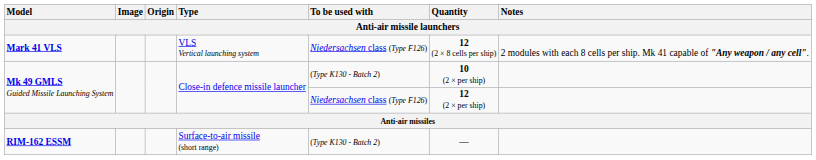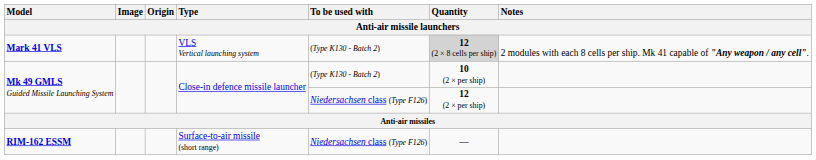 <table class="wikitable" style="font-size: 92%;">
 <tr>
 <th style="text-align: left">Model</th>
 <th style="text-align: left">Image</th>
 <th style="text-align: left">Origin</th>
 <th style="text-align: left">Type</th>
 <th style="text-align: left">To be used with</th>
 <th style="text-align: left">Quantity</th>
 <th style="text-align: left">Notes</th>
 </tr>
 <tr>
 <th colspan="7">Anti-air missile launchers</th>
 </tr>
 <tr>
 <td><a href='#'><strong>Mark 41 VLS</strong></a></td>
 <td style="text-align: center"></td>
 <td></td>
 <td><a href='#'>VLS</a><br><small><em>Vertical launching system</em></small></td>
-<td><a href='#'><em>Niedersachsen</em> class</a> <small>(<em>Type F126</em>)</small></td>
-<td style="text-align: center"><strong>12</strong><br><small>(2 × 8 cells per ship)</small></td>
+<td> <small>(<em>Type K130 - Batch 2</em>)</small></td>
+<td style="background: lightgrey; text-align: center"><strong>12</strong><br><small>(2 × 8 cells per ship)</small></td>
 <td><br>2 modules with each 8 cells per ship. Mk 41 capable of <strong><em>"Any weapon / any cell"</em></strong>.</td>
 </tr>
 <tr>
 <td rowspan="2"><strong><a href='#'>Mk 49 GMLS</a></strong><br><small><em>Guided Missile Launching System</em></small></td>
 <td rowspan="2" style="text-align: center"></td>
 <td rowspan="2"><br></td>
 <td rowspan="2"><a href='#'>Close-in defence missile launcher</a></td>
 <td> <small>(<em>Type K130 - Batch 2</em>)</small></td>
 <td style="text-align: center"><strong>10</strong><br><small>(2 × per ship)</small></td>
 <td></td>
 </tr>
 <tr>
 <td><a href='#'><em>Niedersachsen</em> class</a> <small>(<em>Type F126</em>)</small></td>
 <td style="text-align: center"><strong>12</strong><br><small>(2 × per ship)</small></td>
 <td></td>
 </tr>
 <tr>
 <th colspan="7"><small>Anti-air missiles</small></th>
 </tr>
 <tr>
 <td><strong><a href='#'>RIM-162  ESSM</a></strong></td>
 <td style="text-align: center"></td>
 <td></td>
 <td><a href='#'>Surface-to-air missile</a><br><small>(short range)</small></td>
-<td> <small>(<em>Type K130 - Batch 2</em>)</small></td>
+<td><a href='#'><em>Niedersachsen</em> class</a> <small>(<em>Type F126</em>)</small></td>
 <td style="text-align: center">—</td>
 <td></td>
 </tr>
 </table>
